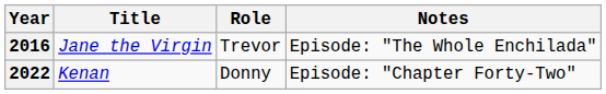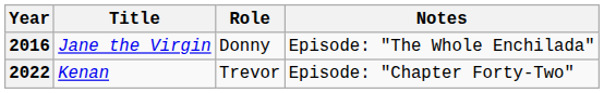 <table class="wikitable plainrowheaders sortable">
 <tr>
 <th scope="col">Year</th>
 <th scope="col">Title</th>
 <th scope="col">Role</th>
 <th scope="col" class="unsortable">Notes</th>
 </tr>
 <tr>
 <th scope="row">2016</th>
 <td><em><a href='#'>Jane the Virgin</a></em></td>
-<td>Trevor</td>
+<td>Donny</td>
 <td>Episode: "The Whole Enchilada"</td>
 </tr>
 <tr>
 <th scope="row">2022</th>
 <td><em><a href='#'>Kenan</a></em></td>
-<td>Donny</td>
+<td>Trevor</td>
 <td>Episode: "Chapter Forty-Two"</td>
 </tr>
 </table>
